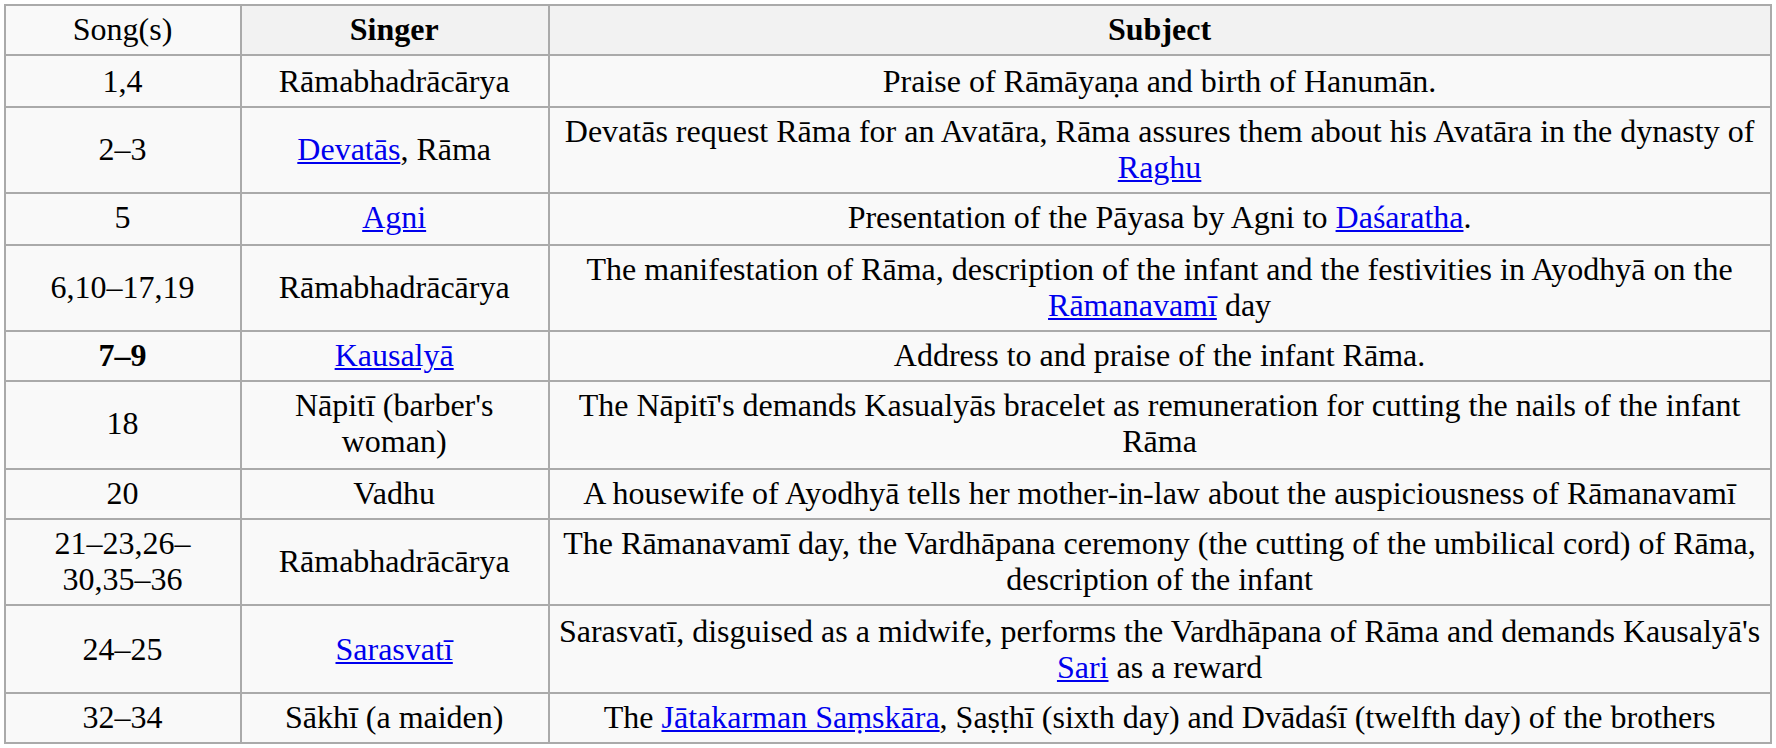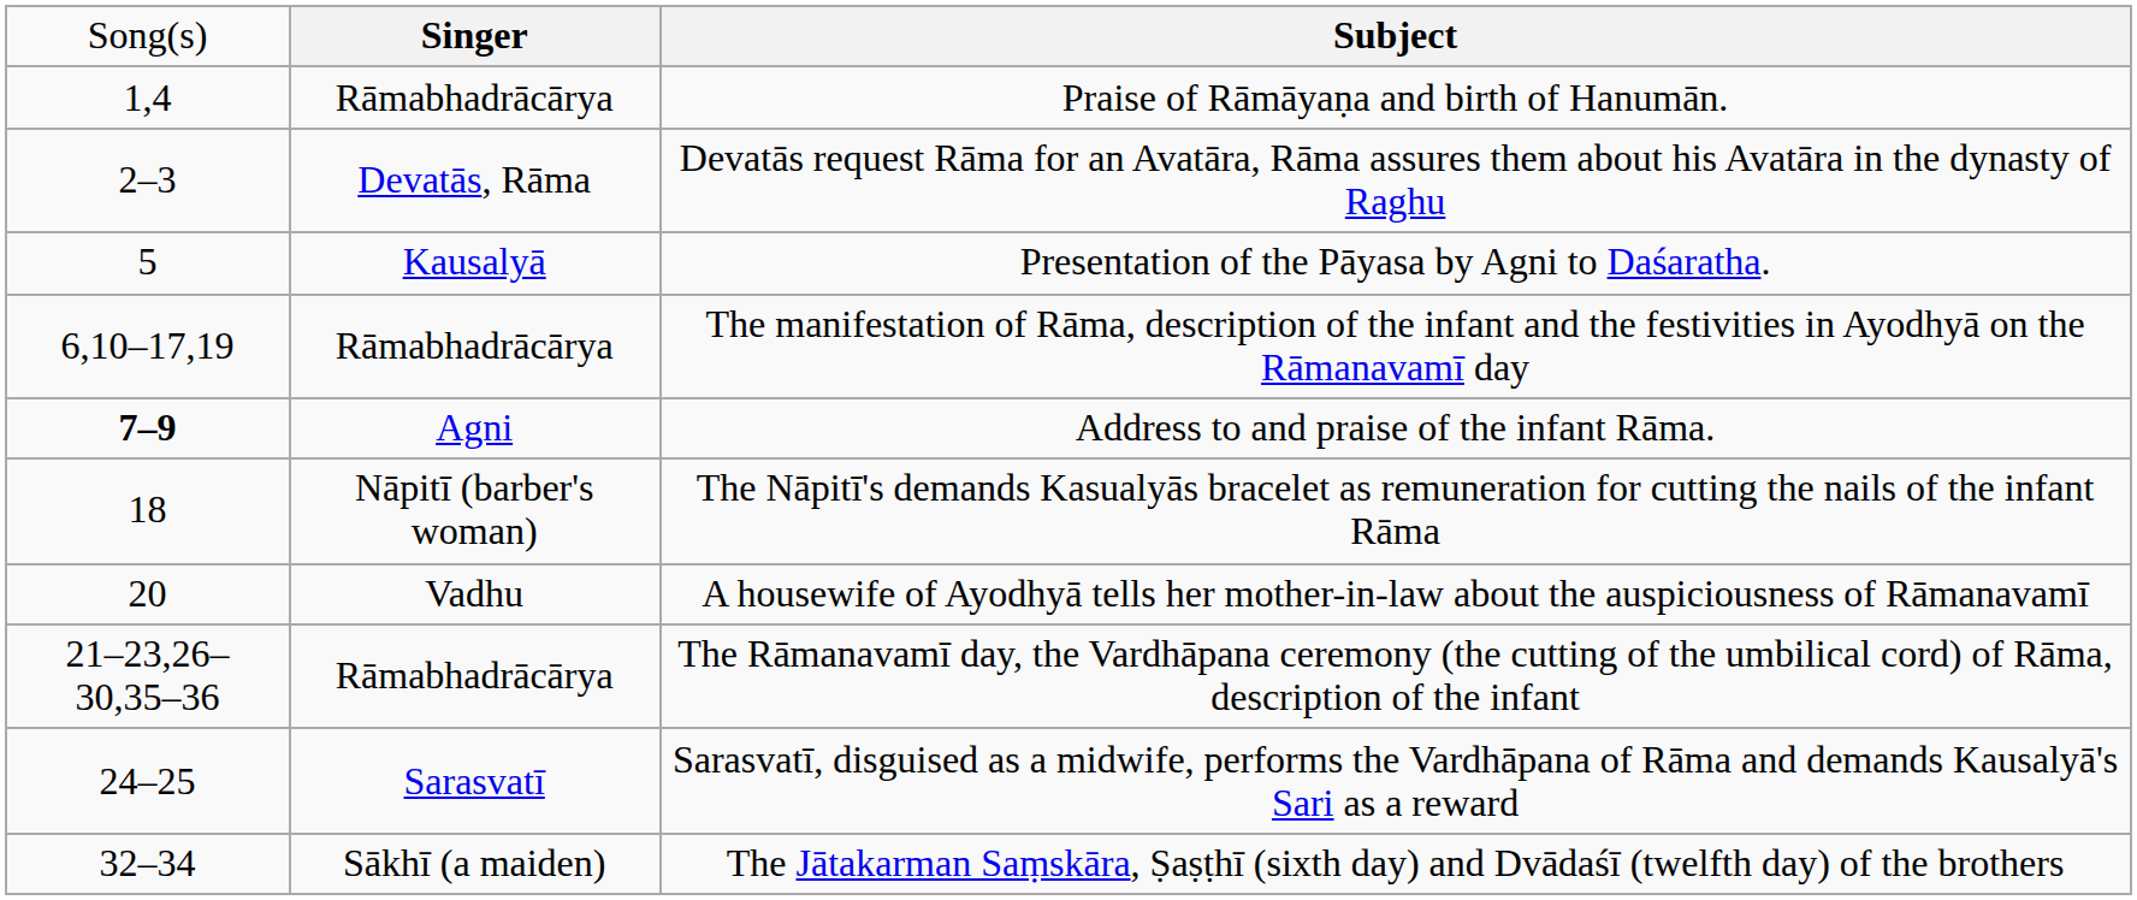 <table class="wikitable" style="margin: 1em auto; text-align:center;" align="center">
 <tr>
 <td scope="row">Song(s)</td>
 <th scope="col">Singer</th>
 <th scope="col">Subject</th>
 </tr>
 <tr>
 <td>1,4</td>
 <td>Rāmabhadrācārya</td>
 <td>Praise of Rāmāyaṇa and birth of Hanumān.</td>
 </tr>
 <tr>
 <td>2–3</td>
 <td><a href='#'>Devatās</a>, Rāma</td>
 <td>Devatās request Rāma for an Avatāra, Rāma assures them about his Avatāra in the dynasty of <a href='#'>Raghu</a></td>
 </tr>
 <tr>
 <td>5</td>
-<td><a href='#'>Agni</a></td>
+<td><a href='#'>Kausalyā</a></td>
 <td>Presentation of the Pāyasa by Agni to <a href='#'>Daśaratha</a>.</td>
 </tr>
 <tr>
 <td>6,10–17,19</td>
 <td>Rāmabhadrācārya</td>
 <td>The manifestation of Rāma, description of the infant and the festivities in Ayodhyā on the <a href='#'>Rāmanavamī</a> day</td>
 </tr>
 <tr>
 <td><strong>7–9</strong></td>
-<td><a href='#'>Kausalyā</a></td>
+<td><a href='#'>Agni</a></td>
 <td>Address to and praise of the infant Rāma.</td>
 </tr>
 <tr>
 <td>18</td>
 <td>Nāpitī (barber's woman)</td>
 <td>The Nāpitī's demands Kasualyās bracelet as remuneration for cutting the nails of the infant Rāma</td>
 </tr>
 <tr>
 <td>20</td>
 <td>Vadhu</td>
 <td>A housewife of Ayodhyā tells her mother-in-law about the auspiciousness of Rāmanavamī</td>
 </tr>
 <tr>
 <td>21–23,26–30,35–36</td>
 <td>Rāmabhadrācārya</td>
 <td>The Rāmanavamī day, the Vardhāpana ceremony (the cutting of the umbilical cord) of Rāma, description of the infant</td>
 </tr>
 <tr>
 <td>24–25</td>
 <td><a href='#'>Sarasvatī</a></td>
 <td>Sarasvatī, disguised as a midwife, performs the Vardhāpana of Rāma and demands Kausalyā's <a href='#'>Sari</a> as a reward</td>
 </tr>
 <tr>
 <td>32–34</td>
 <td>Sākhī (a maiden)</td>
 <td>The <a href='#'>Jātakarman Saṃskāra</a>,  Ṣaṣṭhī (sixth day) and Dvādaśī (twelfth day) of the brothers</td>
 </tr>
 <tr>
 </tr>
 </table>
